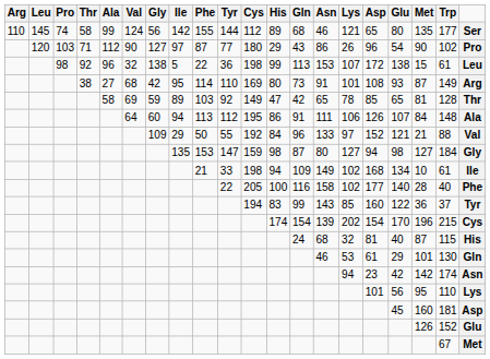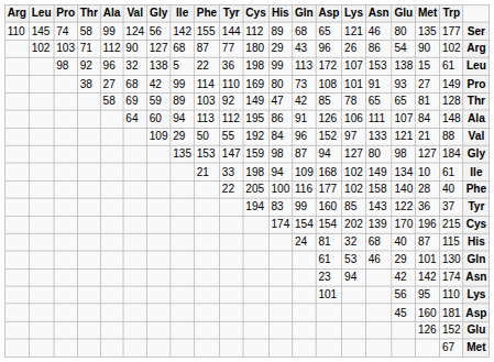 <table class="wikitable">
 <tr>
 <th>Arg</th>
 <th>Leu</th>
 <th>Pro</th>
 <th>Thr</th>
 <th>Ala</th>
 <th>Val</th>
 <th>Gly</th>
 <th>Ile</th>
 <th>Phe</th>
 <th>Tyr</th>
 <th>Cys</th>
 <th>His</th>
 <th>Gln</th>
+<th>Asp</th>
+<th>Lys</th>
 <th>Asn</th>
-<th>Lys</th>
-<th>Asp</th>
 <th>Glu</th>
 <th>Met</th>
 <th>Trp</th>
 <td></td>
 </tr>
 <tr>
 <td>110</td>
 <td>145</td>
 <td>74</td>
 <td>58</td>
 <td>99</td>
 <td>124</td>
 <td>56</td>
 <td>142</td>
 <td>155</td>
 <td>144</td>
 <td>112</td>
 <td>89</td>
 <td>68</td>
+<td>65</td>
+<td>121</td>
 <td>46</td>
-<td>121</td>
-<td>65</td>
 <td>80</td>
 <td>135</td>
 <td>177</td>
 <th>Ser</th>
 </tr>
 <tr>
 <td></td>
-<td>120</td>
+<td>102</td>
 <td>103</td>
 <td>71</td>
 <td>112</td>
 <td>90</td>
 <td>127</td>
-<td>97</td>
+<td>68</td>
 <td>87</td>
 <td>77</td>
 <td>180</td>
 <td>29</td>
 <td>43</td>
+<td>96</td>
+<td>26</td>
 <td>86</td>
-<td>26</td>
-<td>96</td>
 <td>54</td>
 <td>90</td>
 <td>102</td>
-<th>Pro</th>
+<th>Arg</th>
 </tr>
 <tr>
 <td></td>
 <td></td>
 <td>98</td>
 <td>92</td>
 <td>96</td>
 <td>32</td>
 <td>138</td>
 <td>5</td>
 <td>22</td>
 <td>36</td>
 <td>198</td>
 <td>99</td>
 <td>113</td>
+<td>172</td>
+<td>107</td>
 <td>153</td>
-<td>107</td>
-<td>172</td>
 <td>138</td>
 <td>15</td>
 <td>61</td>
 <th>Leu</th>
 </tr>
 <tr>
 <td></td>
 <td></td>
 <td></td>
 <td>38</td>
 <td>27</td>
 <td>68</td>
 <td>42</td>
-<td>95</td>
+<td>99</td>
 <td>114</td>
 <td>110</td>
 <td>169</td>
 <td>80</td>
 <td>73</td>
+<td>108</td>
+<td>101</td>
 <td>91</td>
-<td>101</td>
-<td>108</td>
 <td>93</td>
-<td>87</td>
+<td>27</td>
 <td>149</td>
-<th>Arg</th>
+<th>Pro</th>
 </tr>
 <tr>
 <td></td>
 <td></td>
 <td></td>
 <td></td>
 <td>58</td>
 <td>69</td>
 <td>59</td>
 <td>89</td>
 <td>103</td>
 <td>92</td>
 <td>149</td>
 <td>47</td>
 <td>42</td>
+<td>85</td>
+<td>78</td>
 <td>65</td>
-<td>78</td>
-<td>85</td>
 <td>65</td>
 <td>81</td>
 <td>128</td>
 <th>Thr</th>
 </tr>
 <tr>
 <td></td>
 <td></td>
 <td></td>
 <td></td>
 <td></td>
 <td>64</td>
 <td>60</td>
 <td>94</td>
 <td>113</td>
 <td>112</td>
 <td>195</td>
 <td>86</td>
 <td>91</td>
+<td>126</td>
+<td>106</td>
 <td>111</td>
-<td>106</td>
-<td>126</td>
 <td>107</td>
 <td>84</td>
 <td>148</td>
 <th>Ala</th>
 </tr>
 <tr>
 <td></td>
 <td></td>
 <td></td>
 <td></td>
 <td></td>
 <td></td>
 <td>109</td>
 <td>29</td>
 <td>50</td>
 <td>55</td>
 <td>192</td>
 <td>84</td>
 <td>96</td>
+<td>152</td>
+<td>97</td>
 <td>133</td>
-<td>97</td>
-<td>152</td>
 <td>121</td>
 <td>21</td>
 <td>88</td>
 <th>Val</th>
 </tr>
 <tr>
 <td></td>
 <td></td>
 <td></td>
 <td></td>
 <td></td>
 <td></td>
 <td></td>
 <td>135</td>
 <td>153</td>
 <td>147</td>
 <td>159</td>
 <td>98</td>
 <td>87</td>
+<td>94</td>
+<td>127</td>
 <td>80</td>
-<td>127</td>
-<td>94</td>
 <td>98</td>
 <td>127</td>
 <td>184</td>
 <th>Gly</th>
 </tr>
 <tr>
 <td></td>
 <td></td>
 <td></td>
 <td></td>
 <td></td>
 <td></td>
 <td></td>
 <td></td>
 <td>21</td>
 <td>33</td>
 <td>198</td>
 <td>94</td>
 <td>109</td>
+<td>168</td>
+<td>102</td>
 <td>149</td>
-<td>102</td>
-<td>168</td>
 <td>134</td>
 <td>10</td>
 <td>61</td>
 <th>Ile</th>
 </tr>
 <tr>
 <td></td>
 <td></td>
 <td></td>
 <td></td>
 <td></td>
 <td></td>
 <td></td>
 <td></td>
 <td></td>
 <td>22</td>
 <td>205</td>
 <td>100</td>
 <td>116</td>
+<td>177</td>
+<td>102</td>
 <td>158</td>
-<td>102</td>
-<td>177</td>
 <td>140</td>
 <td>28</td>
 <td>40</td>
 <th>Phe</th>
 </tr>
 <tr>
 <td></td>
 <td></td>
 <td></td>
 <td></td>
 <td></td>
 <td></td>
 <td></td>
 <td></td>
 <td></td>
 <td></td>
 <td>194</td>
 <td>83</td>
 <td>99</td>
+<td>160</td>
+<td>85</td>
 <td>143</td>
-<td>85</td>
-<td>160</td>
 <td>122</td>
 <td>36</td>
 <td>37</td>
 <th>Tyr</th>
 </tr>
 <tr>
 <td></td>
 <td></td>
 <td></td>
 <td></td>
 <td></td>
 <td></td>
 <td></td>
 <td></td>
 <td></td>
 <td></td>
 <td></td>
 <td>174</td>
 <td>154</td>
+<td>154</td>
+<td>202</td>
 <td>139</td>
-<td>202</td>
-<td>154</td>
 <td>170</td>
 <td>196</td>
 <td>215</td>
 <th>Cys</th>
 </tr>
 <tr>
 <td></td>
 <td></td>
 <td></td>
 <td></td>
 <td></td>
 <td></td>
 <td></td>
 <td></td>
 <td></td>
 <td></td>
 <td></td>
 <td></td>
 <td>24</td>
+<td>81</td>
+<td>32</td>
 <td>68</td>
-<td>32</td>
-<td>81</td>
 <td>40</td>
 <td>87</td>
 <td>115</td>
 <th>His</th>
 </tr>
 <tr>
 <td></td>
 <td></td>
 <td></td>
 <td></td>
 <td></td>
 <td></td>
 <td></td>
 <td></td>
 <td></td>
 <td></td>
 <td></td>
 <td></td>
 <td></td>
+<td>61</td>
+<td>53</td>
 <td>46</td>
-<td>53</td>
-<td>61</td>
 <td>29</td>
 <td>101</td>
 <td>130</td>
 <th>Gln</th>
 </tr>
 <tr>
 <td></td>
 <td></td>
 <td></td>
 <td></td>
 <td></td>
 <td></td>
 <td></td>
 <td></td>
 <td></td>
 <td></td>
 <td></td>
 <td></td>
 <td></td>
+<td>23</td>
+<td>94</td>
 <td></td>
-<td>94</td>
-<td>23</td>
 <td>42</td>
 <td>142</td>
 <td>174</td>
 <th>Asn</th>
 </tr>
 <tr>
 <td></td>
 <td></td>
 <td></td>
 <td></td>
 <td></td>
 <td></td>
 <td></td>
 <td></td>
 <td></td>
 <td></td>
 <td></td>
 <td></td>
 <td></td>
+<td>101</td>
 <td></td>
 <td></td>
-<td>101</td>
 <td>56</td>
 <td>95</td>
 <td>110</td>
 <th>Lys</th>
 </tr>
 <tr>
 <td></td>
 <td></td>
 <td></td>
 <td></td>
 <td></td>
 <td></td>
 <td></td>
 <td></td>
 <td></td>
 <td></td>
 <td></td>
 <td></td>
 <td></td>
 <td></td>
 <td></td>
 <td></td>
 <td>45</td>
 <td>160</td>
 <td>181</td>
 <th>Asp</th>
 </tr>
 <tr>
 <td></td>
 <td></td>
 <td></td>
 <td></td>
 <td></td>
 <td></td>
 <td></td>
 <td></td>
 <td></td>
 <td></td>
 <td></td>
 <td></td>
 <td></td>
 <td></td>
 <td></td>
 <td></td>
 <td></td>
 <td>126</td>
 <td>152</td>
 <th>Glu</th>
 </tr>
 <tr>
 <td></td>
 <td></td>
 <td></td>
 <td></td>
 <td></td>
 <td></td>
 <td></td>
 <td></td>
 <td></td>
 <td></td>
 <td></td>
 <td></td>
 <td></td>
 <td></td>
 <td></td>
 <td></td>
 <td></td>
 <td></td>
 <td>67</td>
 <th>Met</th>
 </tr>
 </table>
